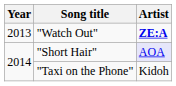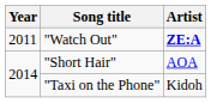 <table class="wikitable">
 <tr>
 <th>Year</th>
 <th>Song title</th>
 <th>Artist</th>
 </tr>
 <tr>
-<td>2013</td>
+<td>2011</td>
 <td>"Watch Out"</td>
 <td><strong><a href='#'>ZE:A</a></strong></td>
 </tr>
 <tr>
 <td rowspan="2">2014</td>
 <td>"Short Hair"</td>
-<td style="background: lavender;"><a href='#'>AOA</a></td>
+<td><a href='#'>AOA</a></td>
 </tr>
 <tr>
 <td>"Taxi on the Phone"</td>
 <td>Kidoh</td>
 </tr>
 </table>
